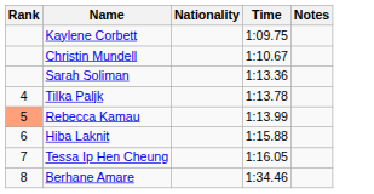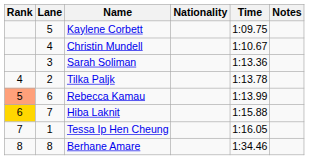 <table class="wikitable sortable" style="text-align:center">
 <tr>
 <th>Rank</th>
+<th>Lane</th>
 <th>Name</th>
 <th>Nationality</th>
 <th>Time</th>
 <th>Notes</th>
 </tr>
 <tr>
 <td></td>
+<td>5</td>
 <td align=left><a href='#'>Kaylene Corbett</a></td>
 <td align=left></td>
 <td>1:09.75</td>
 <td></td>
 </tr>
 <tr>
 <td></td>
+<td>4</td>
 <td align=left><a href='#'>Christin Mundell</a></td>
 <td align=left></td>
 <td>1:10.67</td>
 <td></td>
 </tr>
 <tr>
 <td></td>
+<td>3</td>
 <td align=left><a href='#'>Sarah Soliman</a></td>
 <td align=left></td>
 <td>1:13.36</td>
 <td></td>
 </tr>
 <tr>
 <td>4</td>
+<td>2</td>
 <td align=left><a href='#'>Tilka Paljk</a></td>
 <td align=left></td>
 <td>1:13.78</td>
 <td></td>
 </tr>
 <tr>
 <td style="background: lightsalmon;">5</td>
+<td>6</td>
 <td align=left><a href='#'>Rebecca Kamau</a></td>
 <td align=left></td>
 <td>1:13.99</td>
 <td></td>
 </tr>
 <tr>
-<td>6</td>
+<td style="background: gold;">6</td>
+<td>7</td>
 <td align=left><a href='#'>Hiba Laknit</a></td>
 <td align=left></td>
 <td>1:15.88</td>
 <td></td>
 </tr>
 <tr>
 <td>7</td>
+<td>1</td>
 <td align=left><a href='#'>Tessa Ip Hen Cheung</a></td>
 <td align=left></td>
 <td>1:16.05</td>
 <td></td>
 </tr>
 <tr>
 <td>8</td>
+<td>8</td>
 <td align=left><a href='#'>Berhane Amare</a></td>
 <td align=left></td>
 <td>1:34.46</td>
 <td></td>
 </tr>
 </table>
